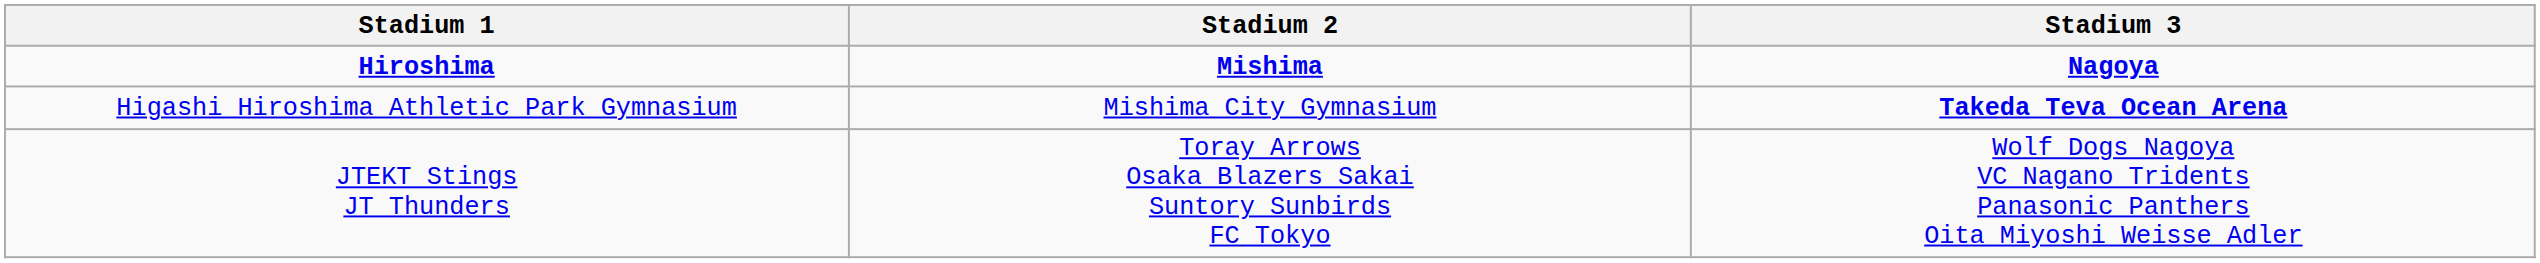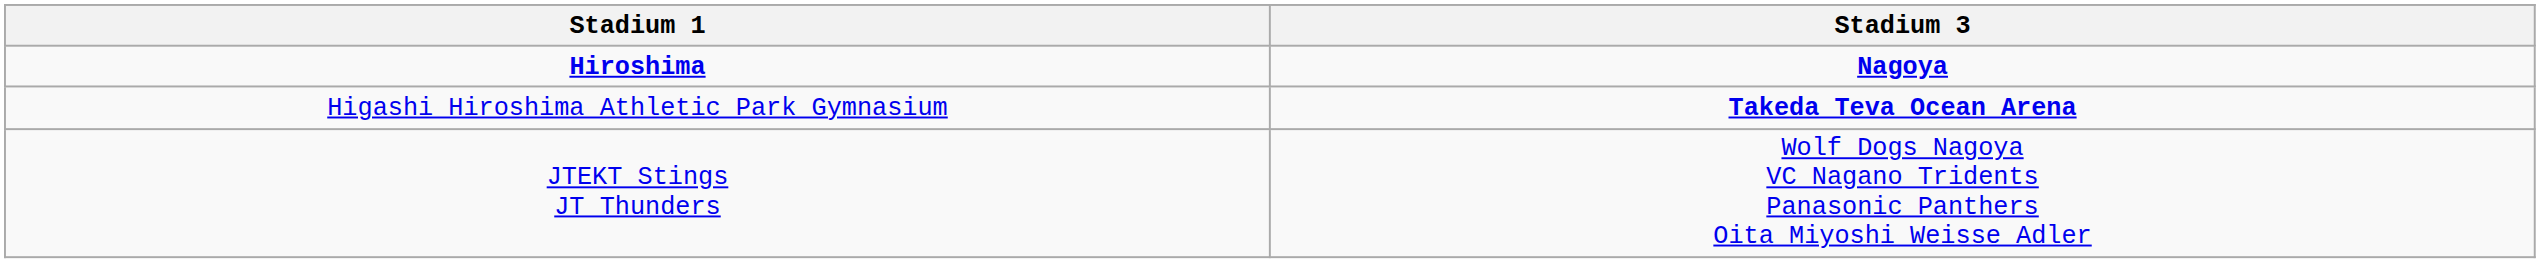 <table class=wikitable style=text-align:center>
 <tr>
 <th width=25%>Stadium 1</th>
-<th width=25%>Stadium 2</th>
 <th width=25%>Stadium 3</th>
 </tr>
 <tr>
 <td><strong><a href='#'>Hiroshima</a></strong></td>
-<td><strong><a href='#'>Mishima</a></strong></td>
 <td><strong><a href='#'>Nagoya</a></strong></td>
 </tr>
 <tr>
 <td><a href='#'>Higashi Hiroshima Athletic Park Gymnasium</a></td>
-<td><a href='#'>Mishima City Gymnasium</a></td>
 <td><strong><a href='#'>Takeda Teva Ocean Arena</a></strong></td>
 </tr>
 <tr>
 <td><a href='#'>JTEKT Stings</a><br><a href='#'>JT Thunders</a></td>
-<td><a href='#'>Toray Arrows</a><br><a href='#'>Osaka Blazers Sakai</a><br><a href='#'>Suntory Sunbirds</a><br><a href='#'>FC Tokyo</a></td>
 <td><a href='#'>Wolf Dogs Nagoya</a><br><a href='#'>VC Nagano Tridents</a><br><a href='#'>Panasonic Panthers</a><br><a href='#'>Oita Miyoshi Weisse Adler</a></td>
 </tr>
 </table>
